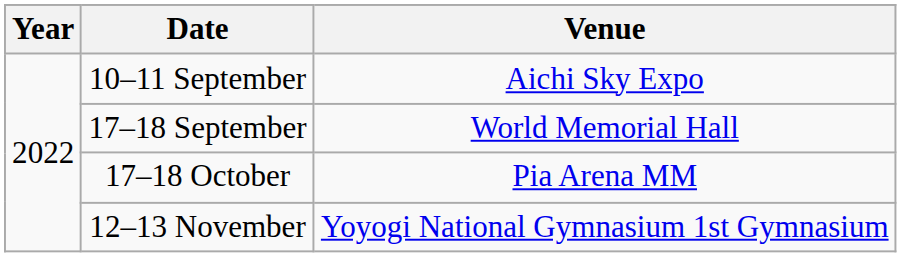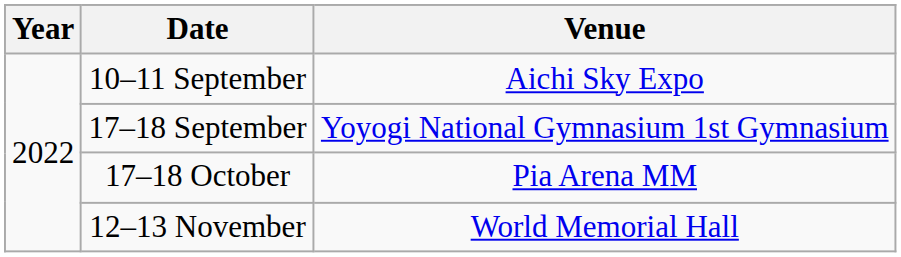 <table class="wikitable plainrowheaders" style="text-align:center">
 <tr>
 <th scope="col">Year</th>
 <th scope="col">Date</th>
 <th scope="col">Venue</th>
 </tr>
 <tr>
 <td rowspan="4">2022</td>
 <td>10–11 September</td>
 <td><a href='#'>Aichi Sky Expo</a></td>
 </tr>
 <tr>
 <td>17–18 September</td>
-<td><a href='#'>World Memorial Hall</a></td>
+<td><a href='#'>Yoyogi National Gymnasium 1st Gymnasium</a></td>
 </tr>
 <tr>
 <td>17–18 October</td>
 <td><a href='#'>Pia Arena MM</a></td>
 </tr>
 <tr>
 <td>12–13 November</td>
-<td><a href='#'>Yoyogi National Gymnasium 1st Gymnasium</a></td>
+<td><a href='#'>World Memorial Hall</a></td>
 </tr>
 </table>
